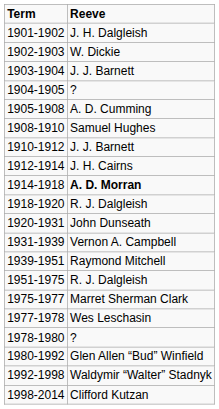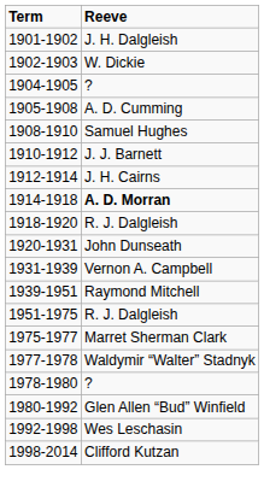 <table class="wikitable">
 <tr>
 <td><strong>Term</strong></td>
 <td><strong>Reeve</strong></td>
 </tr>
 <tr>
 <td>1901-1902</td>
 <td>J. H. Dalgleish</td>
 </tr>
 <tr>
 <td>1902-1903</td>
 <td>W. Dickie</td>
-</tr>
-<tr>
-<td>1903-1904</td>
-<td>J. J. Barnett</td>
 </tr>
 <tr>
 <td>1904-1905</td>
 <td>?</td>
 </tr>
 <tr>
 <td>1905-1908</td>
 <td>A. D. Cumming</td>
 </tr>
 <tr>
 <td>1908-1910</td>
 <td>Samuel Hughes</td>
 </tr>
 <tr>
 <td>1910-1912</td>
 <td>J. J. Barnett</td>
 </tr>
 <tr>
 <td>1912-1914</td>
 <td>J. H. Cairns</td>
 </tr>
 <tr>
 <td>1914-1918</td>
 <td><strong>A. D. Morran</strong></td>
 </tr>
 <tr>
 <td>1918-1920</td>
 <td>R. J. Dalgleish</td>
 </tr>
 <tr>
 <td>1920-1931</td>
 <td>John Dunseath</td>
 </tr>
 <tr>
 <td>1931-1939</td>
 <td>Vernon A. Campbell</td>
 </tr>
 <tr>
 <td>1939-1951</td>
 <td>Raymond Mitchell</td>
 </tr>
 <tr>
 <td>1951-1975</td>
 <td>R. J. Dalgleish</td>
 </tr>
 <tr>
 <td>1975-1977</td>
 <td>Marret Sherman Clark</td>
 </tr>
 <tr>
 <td>1977-1978</td>
-<td>Wes Leschasin</td>
+<td>Waldymir “Walter” Stadnyk</td>
 </tr>
 <tr>
 <td>1978-1980</td>
 <td>?</td>
 </tr>
 <tr>
 <td>1980-1992</td>
 <td>Glen Allen “Bud” Winfield</td>
 </tr>
 <tr>
 <td>1992-1998</td>
-<td>Waldymir “Walter” Stadnyk</td>
+<td>Wes Leschasin</td>
 </tr>
 <tr>
 <td>1998-2014</td>
 <td>Clifford Kutzan</td>
 </tr>
 </table>
